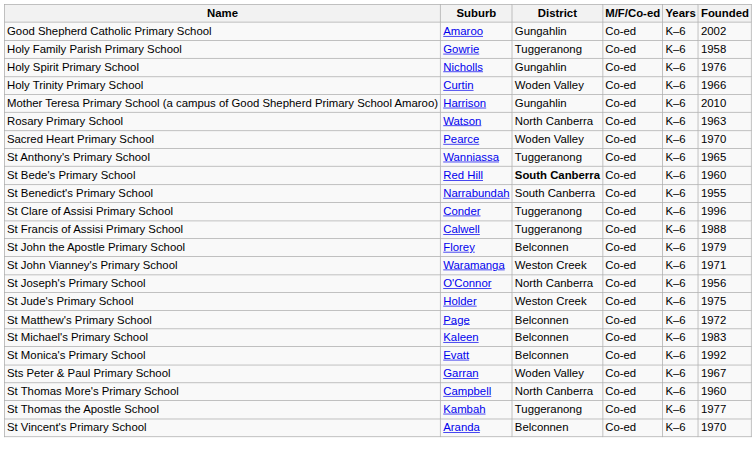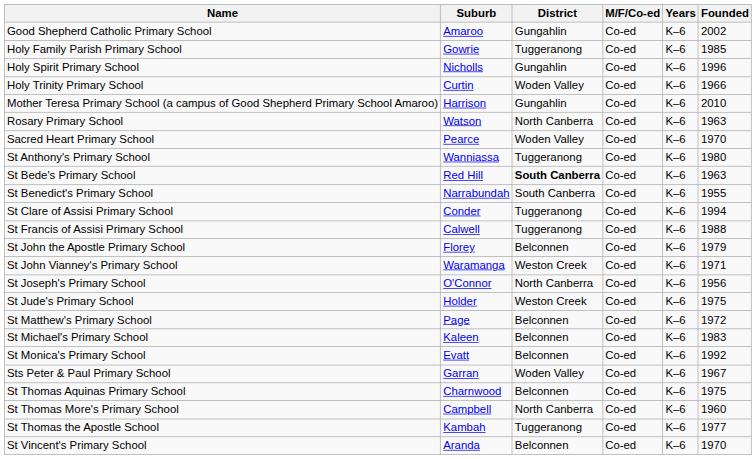 <table class="wikitable sortable">
 <tr>
 <th>Name</th>
 <th>Suburb</th>
 <th>District</th>
 <th>M/F/Co-ed</th>
 <th>Years</th>
 <th>Founded</th>
 </tr>
 <tr>
 <td>Good Shepherd Catholic Primary School</td>
 <td><a href='#'>Amaroo</a></td>
 <td>Gungahlin</td>
 <td>Co-ed</td>
 <td>K–6</td>
 <td>2002</td>
 </tr>
 <tr>
 <td>Holy Family Parish Primary School</td>
 <td><a href='#'>Gowrie</a></td>
 <td>Tuggeranong</td>
 <td>Co-ed</td>
 <td>K–6</td>
-<td>1958</td>
+<td>1985</td>
 </tr>
 <tr>
 <td>Holy Spirit Primary School</td>
 <td><a href='#'>Nicholls</a></td>
 <td>Gungahlin</td>
 <td>Co-ed</td>
 <td>K–6</td>
-<td>1976</td>
+<td>1996</td>
 </tr>
 <tr>
 <td>Holy Trinity Primary School</td>
 <td><a href='#'>Curtin</a></td>
 <td>Woden Valley</td>
 <td>Co-ed</td>
 <td>K–6</td>
 <td>1966</td>
 </tr>
 <tr>
 <td>Mother Teresa Primary School (a campus of Good Shepherd Primary School Amaroo)</td>
 <td><a href='#'>Harrison</a></td>
 <td>Gungahlin</td>
 <td>Co-ed</td>
 <td>K–6</td>
 <td>2010</td>
 </tr>
 <tr>
 <td>Rosary Primary School</td>
 <td><a href='#'>Watson</a></td>
 <td>North Canberra</td>
 <td>Co-ed</td>
 <td>K–6</td>
 <td>1963</td>
 </tr>
 <tr>
 <td>Sacred Heart Primary School</td>
 <td><a href='#'>Pearce</a></td>
 <td>Woden Valley</td>
 <td>Co-ed</td>
 <td>K–6</td>
 <td>1970</td>
 </tr>
 <tr>
 <td>St Anthony's Primary School</td>
 <td><a href='#'>Wanniassa</a></td>
 <td>Tuggeranong</td>
 <td>Co-ed</td>
 <td>K–6</td>
-<td>1965</td>
+<td>1980</td>
 </tr>
 <tr>
 <td>St Bede's Primary School</td>
 <td><a href='#'>Red Hill</a></td>
 <td><strong>South Canberra</strong></td>
 <td>Co-ed</td>
 <td>K–6</td>
-<td>1960</td>
+<td>1963</td>
 </tr>
 <tr>
 <td>St Benedict's Primary School</td>
 <td><a href='#'>Narrabundah</a></td>
 <td>South Canberra</td>
 <td>Co-ed</td>
 <td>K–6</td>
 <td>1955</td>
 </tr>
 <tr>
 <td>St Clare of Assisi Primary School</td>
 <td><a href='#'>Conder</a></td>
 <td>Tuggeranong</td>
 <td>Co-ed</td>
 <td>K–6</td>
-<td>1996</td>
+<td>1994</td>
 </tr>
 <tr>
 <td>St Francis of Assisi Primary School</td>
 <td><a href='#'>Calwell</a></td>
 <td>Tuggeranong</td>
 <td>Co-ed</td>
 <td>K–6</td>
 <td>1988</td>
 </tr>
 <tr>
 <td>St John the Apostle Primary School</td>
 <td><a href='#'>Florey</a></td>
 <td>Belconnen</td>
 <td>Co-ed</td>
 <td>K–6</td>
 <td>1979</td>
 </tr>
 <tr>
 <td>St John Vianney's Primary School</td>
 <td><a href='#'>Waramanga</a></td>
 <td>Weston Creek</td>
 <td>Co-ed</td>
 <td>K–6</td>
 <td>1971</td>
 </tr>
 <tr>
 <td>St Joseph's Primary School</td>
 <td><a href='#'>O'Connor</a></td>
 <td>North Canberra</td>
 <td>Co-ed</td>
 <td>K–6</td>
 <td>1956</td>
 </tr>
 <tr>
 <td>St Jude's Primary School</td>
 <td><a href='#'>Holder</a></td>
 <td>Weston Creek</td>
 <td>Co-ed</td>
 <td>K–6</td>
 <td>1975</td>
 </tr>
 <tr>
 <td>St Matthew's Primary School</td>
 <td><a href='#'>Page</a></td>
 <td>Belconnen</td>
 <td>Co-ed</td>
 <td>K–6</td>
 <td>1972</td>
 </tr>
 <tr>
 <td>St Michael's Primary School</td>
 <td><a href='#'>Kaleen</a></td>
 <td>Belconnen</td>
 <td>Co-ed</td>
 <td>K–6</td>
 <td>1983</td>
 </tr>
 <tr>
 <td>St Monica's Primary School</td>
 <td><a href='#'>Evatt</a></td>
 <td>Belconnen</td>
 <td>Co-ed</td>
 <td>K–6</td>
 <td>1992</td>
 </tr>
 <tr>
 <td>Sts Peter & Paul Primary School</td>
 <td><a href='#'>Garran</a></td>
 <td>Woden Valley</td>
 <td>Co-ed</td>
 <td>K–6</td>
 <td>1967</td>
 </tr>
 <tr>
+<td>St Thomas Aquinas Primary School</td>
+<td><a href='#'>Charnwood</a></td>
+<td>Belconnen</td>
+<td>Co-ed</td>
+<td>K–6</td>
+<td>1975</td>
+</tr>
+<tr>
 <td>St Thomas More's Primary School</td>
 <td><a href='#'>Campbell</a></td>
 <td>North Canberra</td>
 <td>Co-ed</td>
 <td>K–6</td>
 <td>1960</td>
 </tr>
 <tr>
 <td>St Thomas the Apostle School</td>
 <td><a href='#'>Kambah</a></td>
 <td>Tuggeranong</td>
 <td>Co-ed</td>
 <td>K–6</td>
 <td>1977</td>
 </tr>
 <tr>
 <td>St Vincent's Primary School</td>
 <td><a href='#'>Aranda</a></td>
 <td>Belconnen</td>
 <td>Co-ed</td>
 <td>K–6</td>
 <td>1970</td>
 </tr>
 </table>
